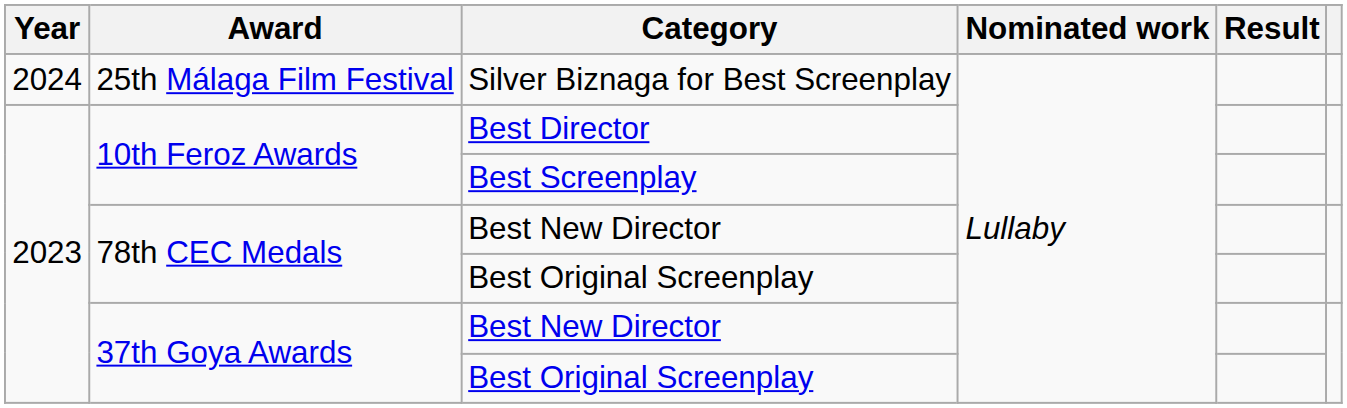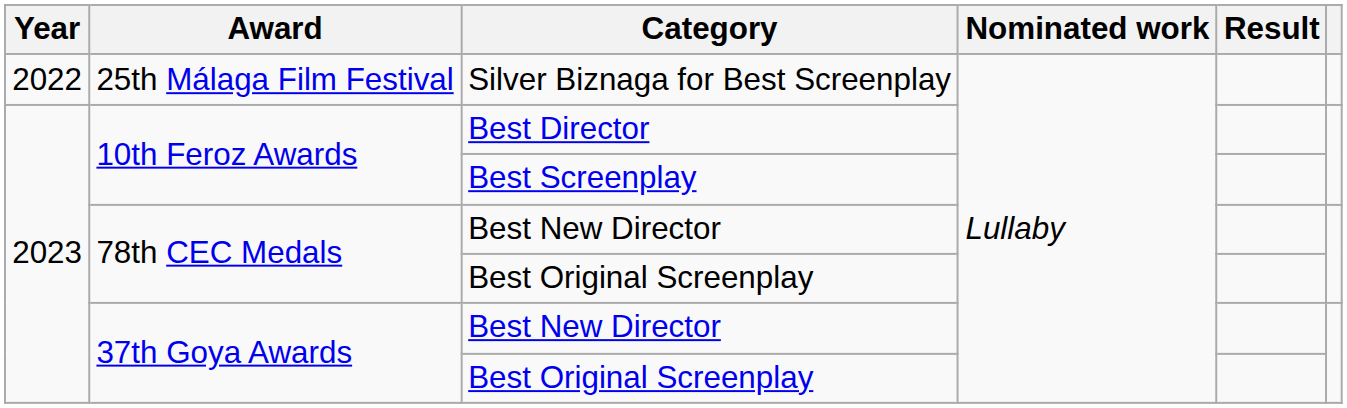 <table class="wikitable sortable plainrowheaders">
 <tr>
 <th>Year</th>
 <th>Award</th>
 <th>Category</th>
 <th>Nominated work</th>
 <th>Result</th>
 <th scope="col" class="unsortable"></th>
 </tr>
 <tr>
-<td align = "center" rowspan = "1">2024</td>
+<td align = "center" rowspan = "1">2022</td>
 <td>25th <a href='#'>Málaga Film Festival</a></td>
 <td>Silver Biznaga for Best Screenplay</td>
 <td rowspan="10"><em>Lullaby</em></td>
 <td></td>
 <td align = "center"></td>
 </tr>
 <tr>
 <td rowspan="6" align="center">2023</td>
 <td rowspan = "2"><a href='#'>10th Feroz Awards</a></td>
 <td><a href='#'>Best Director</a></td>
 <td></td>
 <td rowspan = "2" align = "center"></td>
 </tr>
 <tr>
 <td><a href='#'>Best Screenplay</a></td>
 <td></td>
 </tr>
 <tr>
 <td rowspan="2">78th <a href='#'>CEC Medals</a></td>
 <td>Best New Director</td>
 <td></td>
 <td rowspan="2" align="center"></td>
 </tr>
 <tr>
 <td>Best Original Screenplay</td>
 <td></td>
 </tr>
 <tr>
 <td rowspan = "2"><a href='#'>37th Goya Awards</a></td>
 <td><a href='#'>Best New Director</a></td>
 <td></td>
 <td rowspan = "2" align = "center"></td>
 </tr>
 <tr>
 <td><a href='#'>Best Original Screenplay</a></td>
 <td></td>
 </tr>
 </table>
